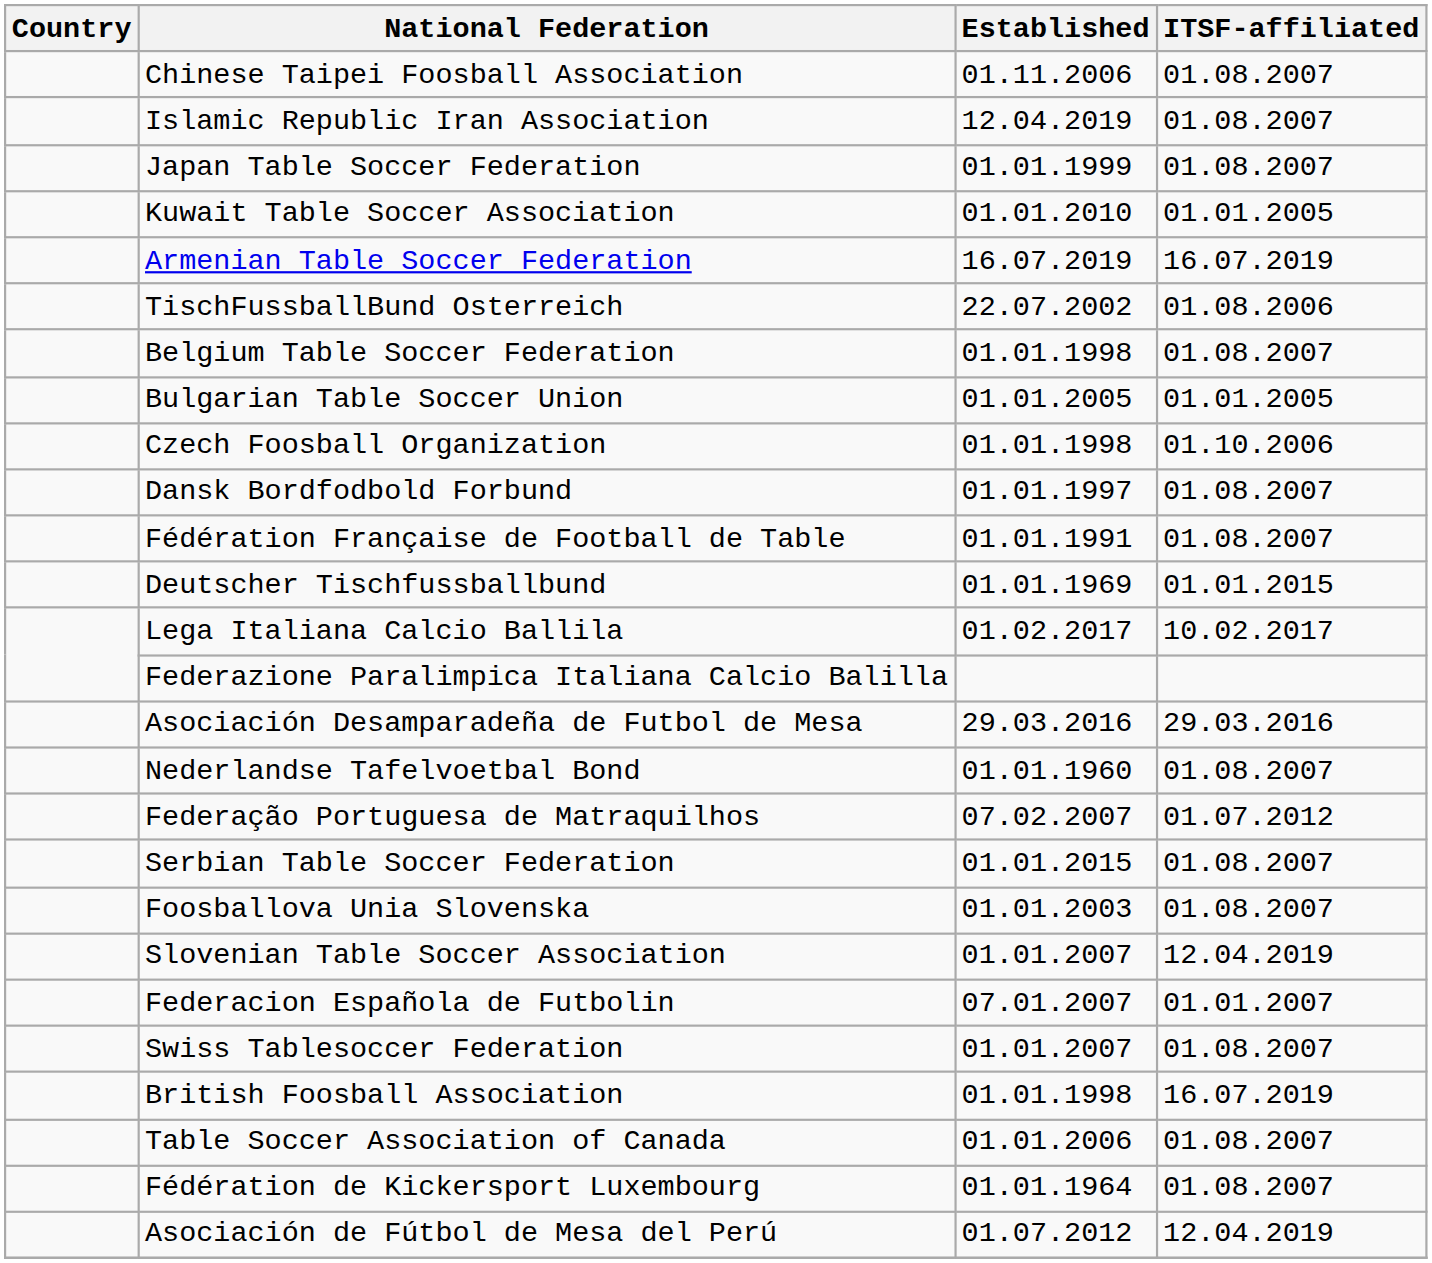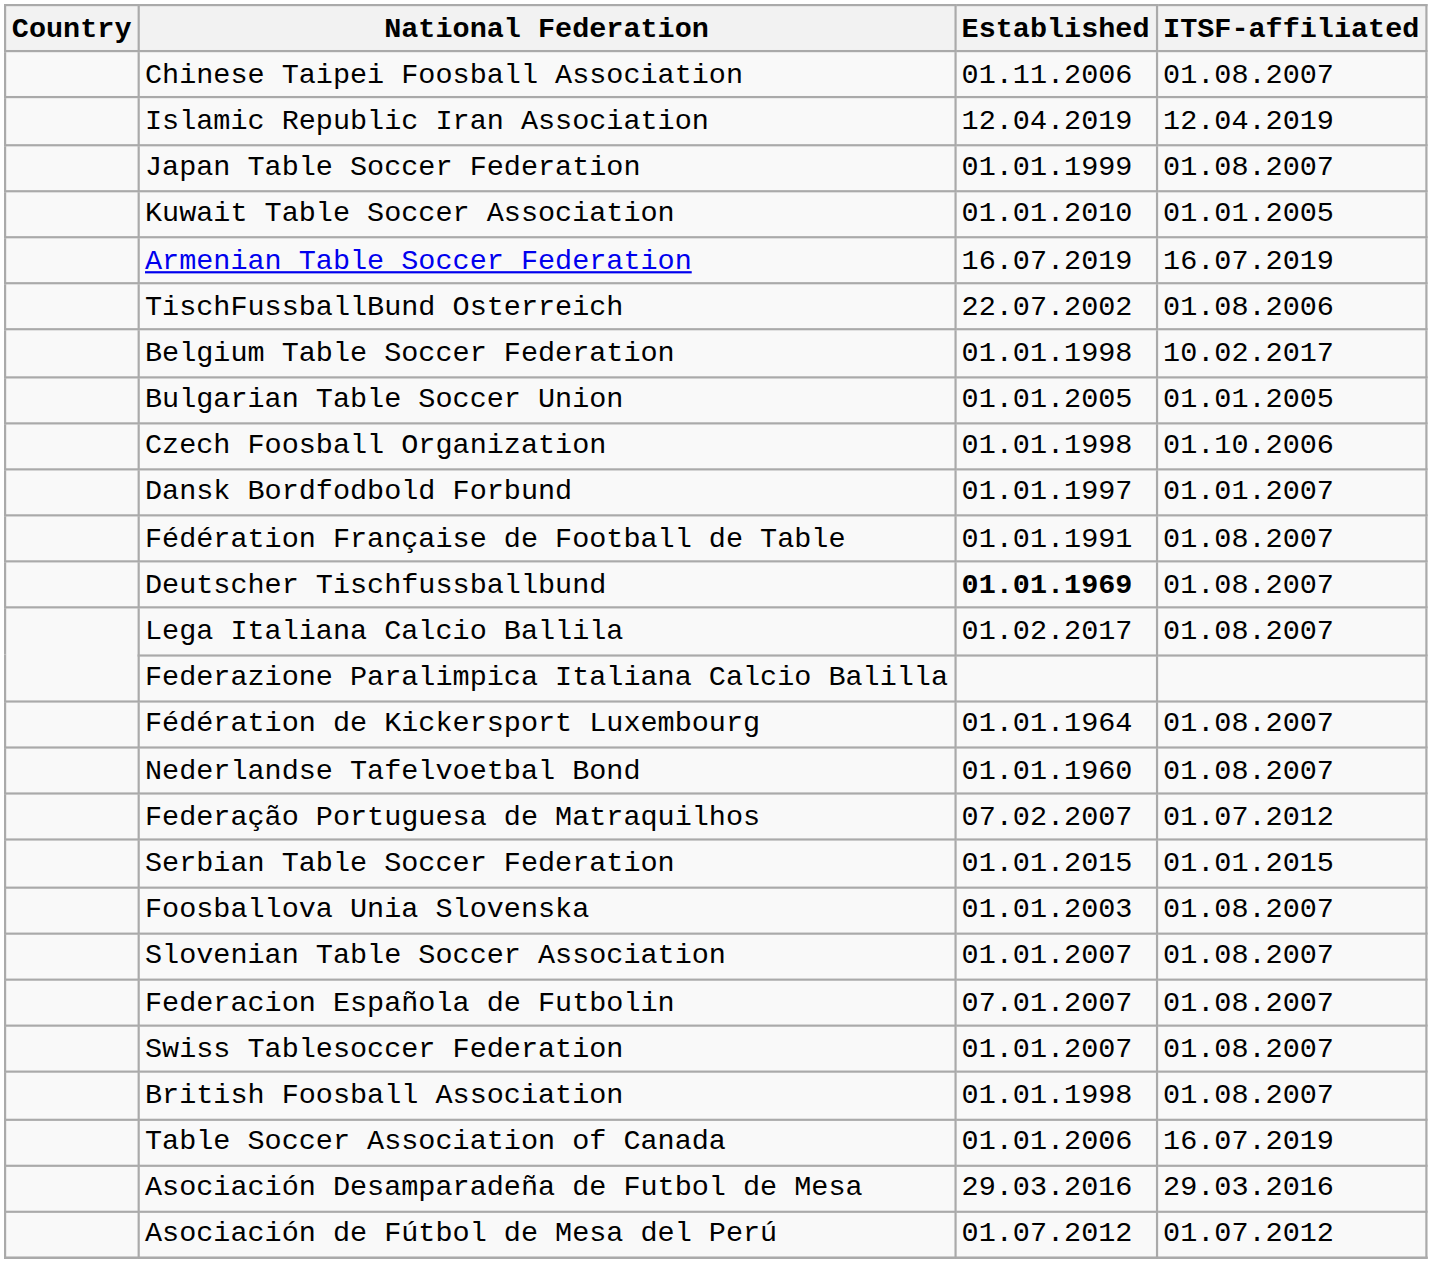 <table class="wikitable">
 <tr>
 <th>Country</th>
 <th>National Federation</th>
 <th>Established</th>
 <th>ITSF-affiliated</th>
 </tr>
 <tr>
 <td></td>
 <td>Chinese Taipei Foosball Association</td>
 <td>01.11.2006</td>
 <td>01.08.2007</td>
 </tr>
 <tr>
 <td></td>
 <td>Islamic Republic Iran Association</td>
 <td>12.04.2019</td>
-<td>01.08.2007</td>
+<td>12.04.2019</td>
 </tr>
 <tr>
 <td></td>
 <td>Japan Table Soccer Federation</td>
 <td>01.01.1999</td>
 <td>01.08.2007</td>
 </tr>
 <tr>
 <td></td>
 <td>Kuwait Table Soccer Association</td>
 <td>01.01.2010</td>
 <td>01.01.2005</td>
 </tr>
 <tr>
 <td></td>
 <td><a href='#'>Armenian Table Soccer Federation</a></td>
 <td>16.07.2019</td>
 <td>16.07.2019</td>
 </tr>
 <tr>
 <td></td>
 <td>TischFussballBund Osterreich</td>
 <td>22.07.2002</td>
 <td>01.08.2006</td>
 </tr>
 <tr>
 <td></td>
 <td>Belgium Table Soccer Federation</td>
 <td>01.01.1998</td>
-<td>01.08.2007</td>
+<td>10.02.2017</td>
 </tr>
 <tr>
 <td></td>
 <td>Bulgarian Table Soccer Union</td>
 <td>01.01.2005</td>
 <td>01.01.2005</td>
 </tr>
 <tr>
 <td></td>
 <td>Czech Foosball Organization</td>
 <td>01.01.1998</td>
 <td>01.10.2006</td>
 </tr>
 <tr>
 <td></td>
 <td>Dansk Bordfodbold Forbund</td>
 <td>01.01.1997</td>
-<td>01.08.2007</td>
+<td>01.01.2007</td>
 </tr>
 <tr>
 <td></td>
 <td>Fédération Française de Football de Table</td>
 <td>01.01.1991</td>
 <td>01.08.2007</td>
 </tr>
 <tr>
 <td></td>
 <td>Deutscher Tischfussballbund</td>
-<td>01.01.1969</td>
-<td>01.01.2015</td>
+<td><strong>01.01.1969</strong></td>
+<td>01.08.2007</td>
 </tr>
 <tr>
 <td rowspan=2></td>
 <td>Lega Italiana Calcio Ballila</td>
 <td>01.02.2017</td>
-<td>10.02.2017</td>
+<td>01.08.2007</td>
 </tr>
 <tr>
 <td>Federazione Paralimpica Italiana Calcio Balilla</td>
 <td></td>
 </tr>
 <tr>
 <td></td>
-<td>Asociación Desamparadeña de Futbol de Mesa</td>
-<td>29.03.2016</td>
-<td>29.03.2016</td>
+<td>Fédération de Kickersport Luxembourg</td>
+<td>01.01.1964</td>
+<td>01.08.2007</td>
 </tr>
 <tr>
 <td></td>
 <td>Nederlandse Tafelvoetbal Bond</td>
 <td>01.01.1960</td>
 <td>01.08.2007</td>
 </tr>
 <tr>
 <td></td>
 <td>Federação Portuguesa de Matraquilhos</td>
 <td>07.02.2007</td>
 <td>01.07.2012</td>
 </tr>
 <tr>
 <td></td>
 <td>Serbian Table Soccer Federation</td>
 <td>01.01.2015</td>
-<td>01.08.2007</td>
+<td>01.01.2015</td>
 </tr>
 <tr>
 <td></td>
 <td>Foosballova Unia Slovenska</td>
 <td>01.01.2003</td>
 <td>01.08.2007</td>
 </tr>
 <tr>
 <td></td>
 <td>Slovenian Table Soccer Association</td>
 <td>01.01.2007</td>
-<td>12.04.2019</td>
+<td>01.08.2007</td>
 </tr>
 <tr>
 <td></td>
 <td>Federacion Española de Futbolin</td>
 <td>07.01.2007</td>
-<td>01.01.2007</td>
+<td>01.08.2007</td>
 </tr>
 <tr>
 <td></td>
 <td>Swiss Tablesoccer Federation</td>
 <td>01.01.2007</td>
 <td>01.08.2007</td>
 </tr>
 <tr>
 <td></td>
 <td>British Foosball Association</td>
 <td>01.01.1998</td>
-<td>16.07.2019</td>
+<td>01.08.2007</td>
 </tr>
 <tr>
 <td></td>
 <td>Table Soccer Association of Canada</td>
 <td>01.01.2006</td>
-<td>01.08.2007</td>
+<td>16.07.2019</td>
 </tr>
 <tr>
 <td></td>
-<td>Fédération de Kickersport Luxembourg</td>
-<td>01.01.1964</td>
-<td>01.08.2007</td>
+<td>Asociación Desamparadeña de Futbol de Mesa</td>
+<td>29.03.2016</td>
+<td>29.03.2016</td>
 </tr>
 <tr>
 <td></td>
 <td>Asociación de Fútbol de Mesa del Perú</td>
 <td>01.07.2012</td>
-<td>12.04.2019</td>
+<td>01.07.2012</td>
 </tr>
 <tr>
 </tr>
 </table>
